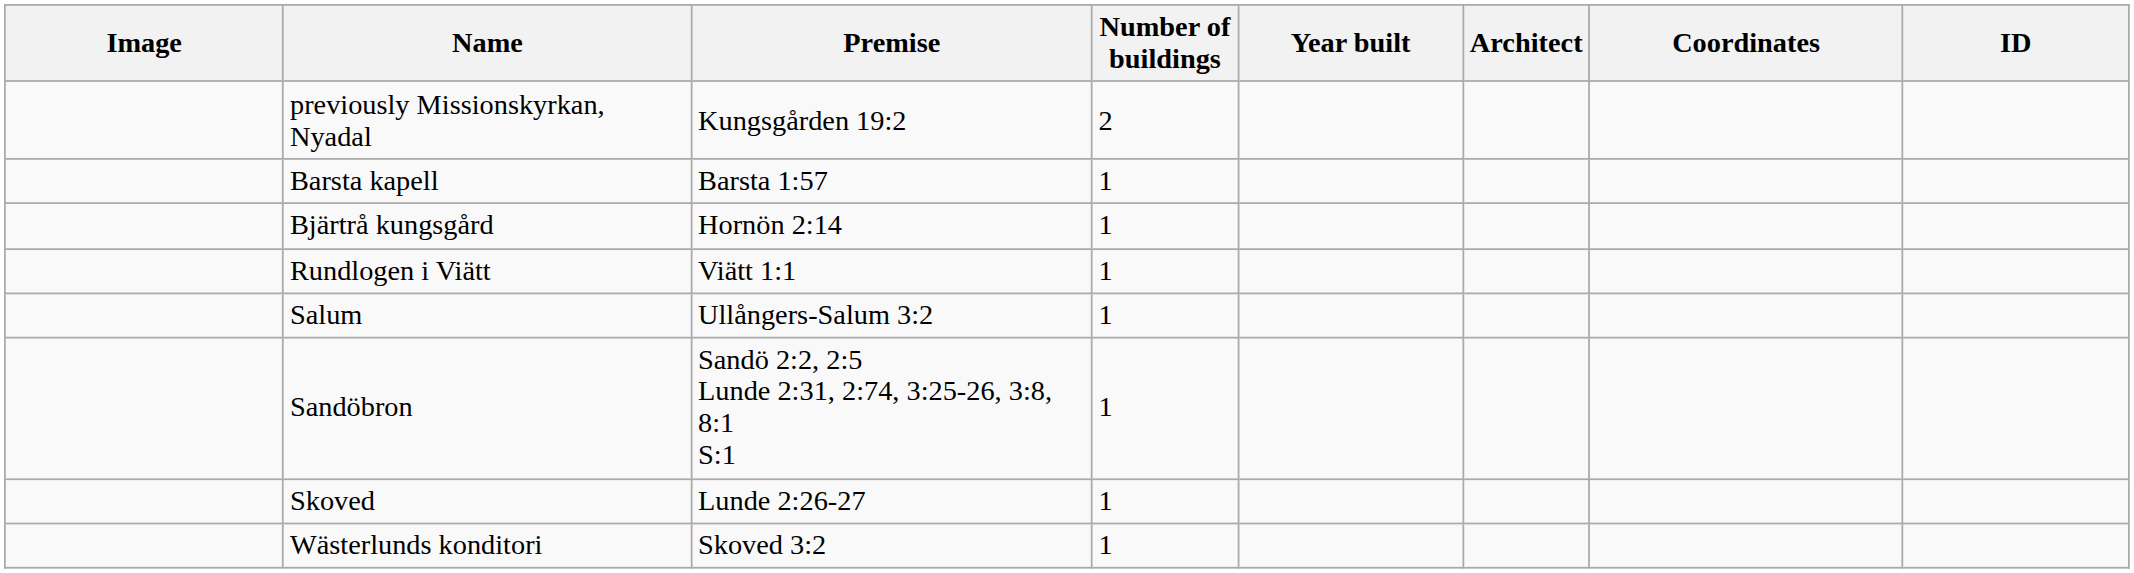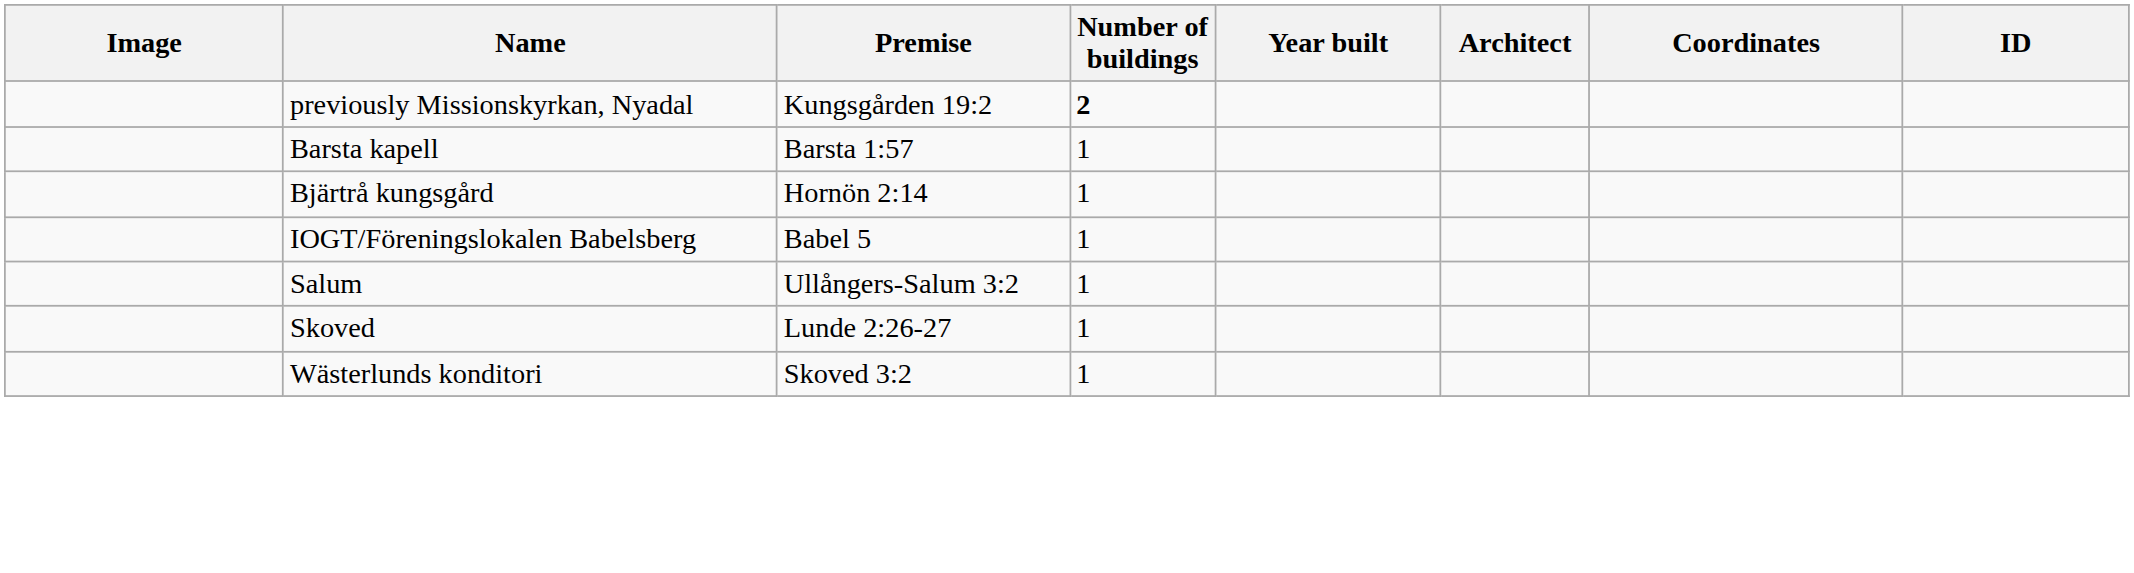 <table class="wikitable" width="95%">
 <tr>
 <th width="150">Image</th>
 <th>Name</th>
 <th>Premise</th>
 <th width="75">Number of<br>buildings</th>
 <th width="120">Year built</th>
 <th>Architect</th>
 <th width="170">Coordinates</th>
 <th width="120">ID</th>
 </tr>
 <tr>
 <td></td>
 <td>previously Missionskyrkan, Nyadal</td>
 <td>Kungsgården 19:2</td>
-<td>2</td>
+<td><strong>2</strong></td>
 <td></td>
 <td></td>
 <td></td>
 <td></td>
 </tr>
 <tr>
 <td></td>
 <td>Barsta kapell</td>
 <td>Barsta 1:57</td>
 <td>1</td>
 <td></td>
 <td></td>
 <td></td>
 <td></td>
 </tr>
 <tr>
 <td></td>
 <td>Bjärtrå kungsgård</td>
 <td>Hornön 2:14</td>
 <td>1</td>
 <td></td>
 <td></td>
 <td></td>
 <td></td>
 </tr>
 <tr>
 <td></td>
-<td>Rundlogen i Viätt</td>
-<td>Viätt 1:1</td>
+<td IOGT Babelsberg>IOGT/Föreningslokalen Babelsberg</td>
+<td>Babel 5</td>
 <td>1</td>
 <td></td>
 <td></td>
 <td></td>
 <td></td>
 </tr>
 <tr>
 <td></td>
 <td>Salum</td>
 <td>Ullångers-Salum 3:2</td>
-<td>1</td>
-<td></td>
-<td></td>
-<td></td>
-<td></td>
-</tr>
-<tr>
-<td></td>
-<td>Sandöbron</td>
-<td>Sandö 2:2, 2:5<br>Lunde 2:31, 2:74, 3:25-26, 3:8, 8:1<br>S:1</td>
 <td>1</td>
 <td></td>
 <td></td>
 <td></td>
 <td></td>
 </tr>
 <tr>
 <td></td>
 <td>Skoved</td>
 <td>Lunde 2:26-27</td>
 <td>1</td>
 <td></td>
 <td></td>
 <td></td>
 <td></td>
 </tr>
 <tr>
 <td></td>
 <td>Wästerlunds konditori</td>
 <td>Skoved 3:2</td>
 <td>1</td>
 <td></td>
 <td></td>
 <td></td>
 <td></td>
 </tr>
 </table>
